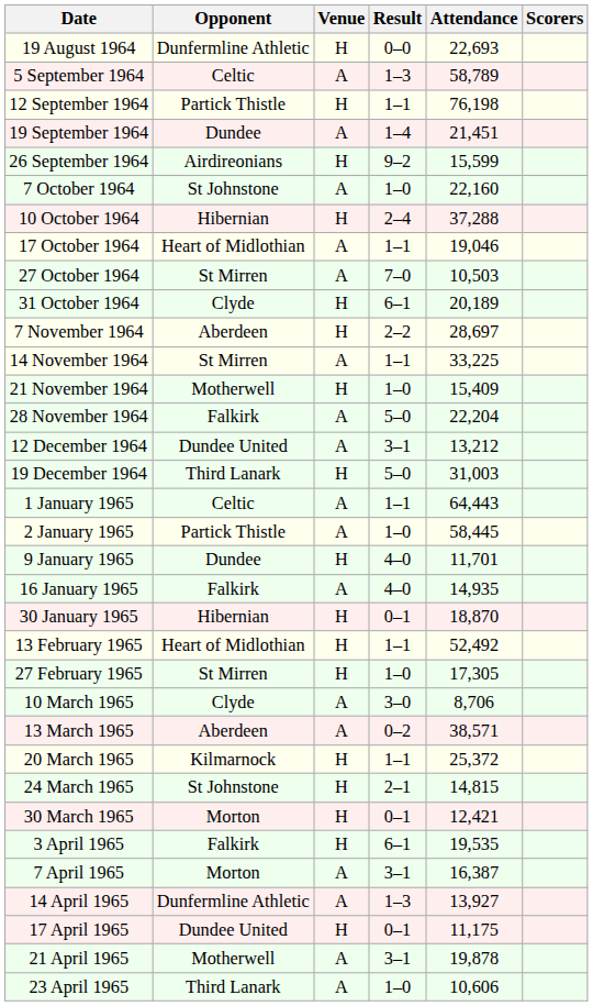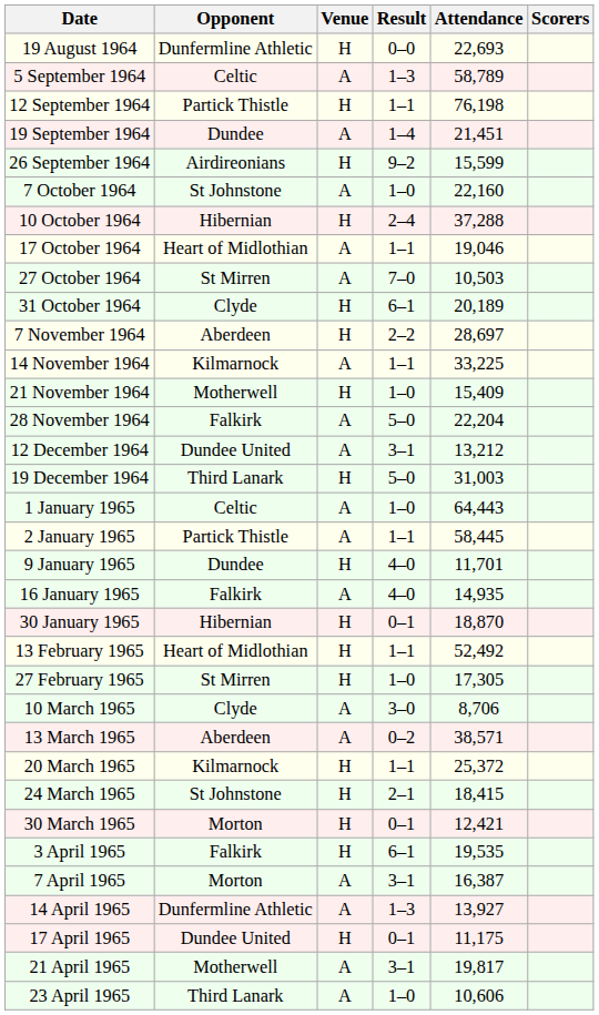 <table class="wikitable sortable" style="font-size:100%; text-align:center">
 <tr>
 <th>Date</th>
 <th>Opponent</th>
 <th>Venue</th>
 <th>Result</th>
 <th>Attendance</th>
 <th>Scorers</th>
 </tr>
 <tr bgcolor = "#FFFFEE">
 <td>19 August 1964</td>
 <td>Dunfermline Athletic</td>
 <td>H</td>
 <td>0–0</td>
 <td>22,693</td>
 <td></td>
 </tr>
 <tr bgcolor = "#FFEEEE">
 <td>5 September 1964</td>
 <td>Celtic</td>
 <td>A</td>
 <td>1–3</td>
 <td>58,789</td>
 <td></td>
 </tr>
 <tr bgcolor = "#FFFFEE">
 <td>12 September 1964</td>
 <td>Partick Thistle</td>
 <td>H</td>
 <td>1–1</td>
 <td>76,198</td>
 <td></td>
 </tr>
 <tr bgcolor = "#FFEEEE">
 <td>19 September 1964</td>
 <td>Dundee</td>
 <td>A</td>
 <td>1–4</td>
 <td>21,451</td>
 <td></td>
 </tr>
 <tr bgcolor = "#EEFFEE">
 <td>26 September 1964</td>
 <td>Airdireonians</td>
 <td>H</td>
 <td>9–2</td>
 <td>15,599</td>
 <td></td>
 </tr>
 <tr bgcolor = "#EEFFEE">
 <td>7 October 1964</td>
 <td>St Johnstone</td>
 <td>A</td>
 <td>1–0</td>
 <td>22,160</td>
 <td></td>
 </tr>
 <tr bgcolor = "#FFEEEE">
 <td>10 October 1964</td>
 <td>Hibernian</td>
 <td>H</td>
 <td>2–4</td>
 <td>37,288</td>
 <td></td>
 </tr>
 <tr bgcolor = "#FFFFEE">
 <td>17 October 1964</td>
 <td>Heart of Midlothian</td>
 <td>A</td>
 <td>1–1</td>
 <td>19,046</td>
 <td></td>
 </tr>
 <tr bgcolor = "#EEFFEE">
 <td>27 October 1964</td>
 <td>St Mirren</td>
 <td>A</td>
 <td>7–0</td>
 <td>10,503</td>
 <td></td>
 </tr>
 <tr bgcolor = "#EEFFEE">
 <td>31 October 1964</td>
 <td>Clyde</td>
 <td>H</td>
 <td>6–1</td>
 <td>20,189</td>
 <td></td>
 </tr>
 <tr bgcolor = "#FFFFEE">
 <td>7 November 1964</td>
 <td>Aberdeen</td>
 <td>H</td>
 <td>2–2</td>
 <td>28,697</td>
 <td></td>
 </tr>
 <tr bgcolor = "#FFFFEE">
 <td>14 November 1964</td>
-<td>St Mirren</td>
+<td>Kilmarnock</td>
 <td>A</td>
 <td>1–1</td>
 <td>33,225</td>
 <td></td>
 </tr>
 <tr bgcolor = "#EEFFEE">
 <td>21 November 1964</td>
 <td>Motherwell</td>
 <td>H</td>
 <td>1–0</td>
 <td>15,409</td>
 <td></td>
 </tr>
 <tr bgcolor = "#EEFFEE">
 <td>28 November 1964</td>
 <td>Falkirk</td>
 <td>A</td>
 <td>5–0</td>
 <td>22,204</td>
 <td></td>
 </tr>
 <tr bgcolor = "#EEFFEE">
 <td>12 December 1964</td>
 <td>Dundee United</td>
 <td>A</td>
 <td>3–1</td>
 <td>13,212</td>
 <td></td>
 </tr>
 <tr bgcolor = "#EEFFEE">
 <td>19 December 1964</td>
 <td>Third Lanark</td>
 <td>H</td>
 <td>5–0</td>
 <td>31,003</td>
 <td></td>
 </tr>
 <tr bgcolor = "#EEFFEE">
 <td>1 January 1965</td>
 <td>Celtic</td>
 <td>A</td>
-<td>1–1</td>
+<td>1–0</td>
 <td>64,443</td>
 <td></td>
 </tr>
 <tr bgcolor = "#FFFFEE">
 <td>2 January 1965</td>
 <td>Partick Thistle</td>
 <td>A</td>
-<td>1–0</td>
+<td>1–1</td>
 <td>58,445</td>
 <td></td>
 </tr>
 <tr bgcolor = "#EEFFEE">
 <td>9 January 1965</td>
 <td>Dundee</td>
 <td>H</td>
 <td>4–0</td>
 <td>11,701</td>
 <td></td>
 </tr>
 <tr bgcolor = "#EEFFEE">
 <td>16 January 1965</td>
 <td>Falkirk</td>
 <td>A</td>
 <td>4–0</td>
 <td>14,935</td>
 <td></td>
 </tr>
 <tr bgcolor = "#FFEEEE">
 <td>30 January 1965</td>
 <td>Hibernian</td>
 <td>H</td>
 <td>0–1</td>
 <td>18,870</td>
 <td></td>
 </tr>
 <tr bgcolor = "#FFFFEE">
 <td>13 February 1965</td>
 <td>Heart of Midlothian</td>
 <td>H</td>
 <td>1–1</td>
 <td>52,492</td>
 <td></td>
 </tr>
 <tr bgcolor = "#EEFFEE">
 <td>27 February 1965</td>
 <td>St Mirren</td>
 <td>H</td>
 <td>1–0</td>
 <td>17,305</td>
 <td></td>
 </tr>
 <tr bgcolor = "#EEFFEE">
 <td>10 March 1965</td>
 <td>Clyde</td>
 <td>A</td>
 <td>3–0</td>
 <td>8,706</td>
 <td></td>
 </tr>
 <tr bgcolor = "#FFEEEE">
 <td>13 March 1965</td>
 <td>Aberdeen</td>
 <td>A</td>
 <td>0–2</td>
 <td>38,571</td>
 <td></td>
 </tr>
 <tr bgcolor = "#FFFFEE">
 <td>20 March 1965</td>
 <td>Kilmarnock</td>
 <td>H</td>
 <td>1–1</td>
 <td>25,372</td>
 <td></td>
 </tr>
 <tr bgcolor = "#EEFFEE">
 <td>24 March 1965</td>
 <td>St Johnstone</td>
 <td>H</td>
 <td>2–1</td>
-<td>14,815</td>
+<td>18,415</td>
 <td></td>
 </tr>
 <tr bgcolor = "#FFEEEE">
 <td>30 March 1965</td>
 <td>Morton</td>
 <td>H</td>
 <td>0–1</td>
 <td>12,421</td>
 <td></td>
 </tr>
 <tr bgcolor = "#EEFFEE">
 <td>3 April 1965</td>
 <td>Falkirk</td>
 <td>H</td>
 <td>6–1</td>
 <td>19,535</td>
 <td></td>
 </tr>
 <tr bgcolor = "#EEFFEE">
 <td>7 April 1965</td>
 <td>Morton</td>
 <td>A</td>
 <td>3–1</td>
 <td>16,387</td>
 <td></td>
 </tr>
 <tr bgcolor = "#FFEEEE">
 <td>14 April 1965</td>
 <td>Dunfermline Athletic</td>
 <td>A</td>
 <td>1–3</td>
 <td>13,927</td>
 <td></td>
 </tr>
 <tr bgcolor = "#FFEEEE">
 <td>17 April 1965</td>
 <td>Dundee United</td>
 <td>H</td>
 <td>0–1</td>
 <td>11,175</td>
 <td></td>
 </tr>
 <tr bgcolor = "#EEFFEE">
 <td>21 April 1965</td>
 <td>Motherwell</td>
 <td>A</td>
 <td>3–1</td>
-<td>19,878</td>
+<td>19,817</td>
 <td></td>
 </tr>
 <tr bgcolor = "#EEFFEE">
 <td>23 April 1965</td>
 <td>Third Lanark</td>
 <td>A</td>
 <td>1–0</td>
 <td>10,606</td>
 <td></td>
 </tr>
 </table>
